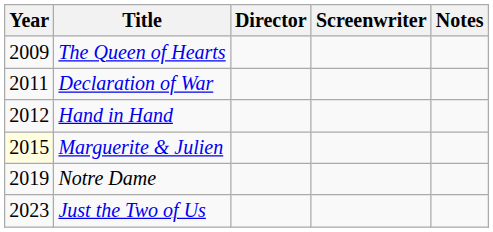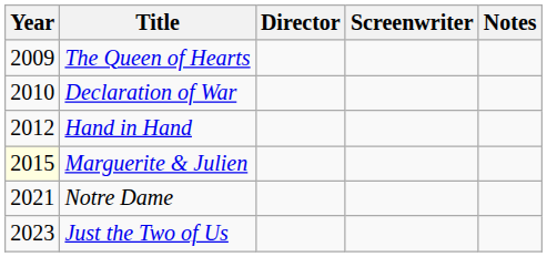 <table class="wikitable">
 <tr>
 <th>Year</th>
 <th>Title</th>
 <th>Director</th>
 <th>Screenwriter</th>
 <th>Notes</th>
 </tr>
 <tr>
 <td>2009</td>
 <td><em><a href='#'>The Queen of Hearts</a></em></td>
 <td></td>
 <td></td>
 <td></td>
 </tr>
 <tr>
-<td>2011</td>
+<td>2010</td>
 <td><em><a href='#'>Declaration of War</a></em></td>
 <td></td>
 <td></td>
 <td></td>
 </tr>
 <tr>
 <td>2012</td>
 <td><em><a href='#'>Hand in Hand</a></em></td>
 <td></td>
 <td></td>
 <td></td>
 </tr>
 <tr>
 <td style="background: lightyellow;">2015</td>
 <td><em><a href='#'>Marguerite & Julien</a></em></td>
 <td></td>
 <td></td>
 <td></td>
 </tr>
 <tr>
-<td>2019</td>
+<td>2021</td>
 <td><em>Notre Dame</em></td>
 <td></td>
 <td></td>
 <td></td>
 </tr>
 <tr>
 <td>2023</td>
 <td><em><a href='#'>Just the Two of Us</a></em></td>
 <td></td>
 <td></td>
 <td></td>
 </tr>
 </table>
